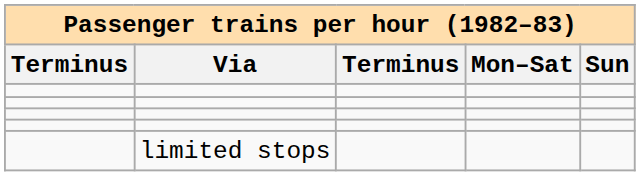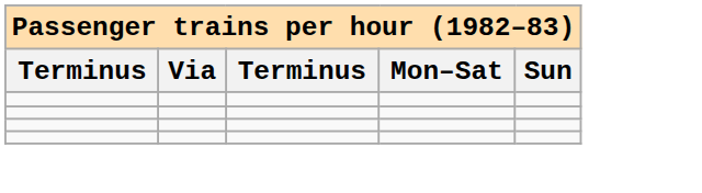 <table class="wikitable">
 <tr>
 <th colspan="5" style="background:#ffdead;">Passenger trains per hour (1982–83)</th>
 </tr>
 <tr>
 <th>Terminus</th>
 <th>Via</th>
 <th>Terminus</th>
 <th>Mon–Sat</th>
 <th>Sun</th>
 </tr>
 <tr>
 <td></td>
 <td></td>
 <td></td>
 <td></td>
 <td></td>
 </tr>
 <tr>
 <td></td>
 <td></td>
 <td></td>
 <td></td>
 <td></td>
 </tr>
 <tr>
 <td></td>
 <td></td>
 <td></td>
 <td></td>
 <td></td>
 </tr>
 <tr>
 <td></td>
 <td></td>
 <td></td>
 <td></td>
 <td></td>
 </tr>
-<tr>
-<td></td>
-<td>limited stops</td>
-<td></td>
-<td></td>
-<td></td>
-</tr>
 </table>
